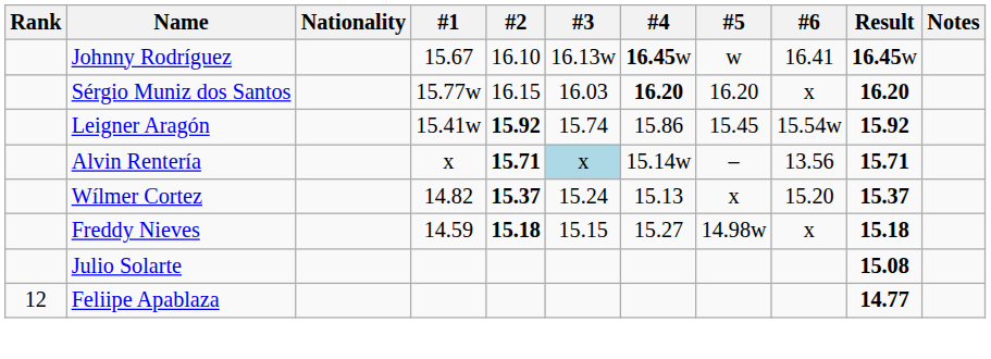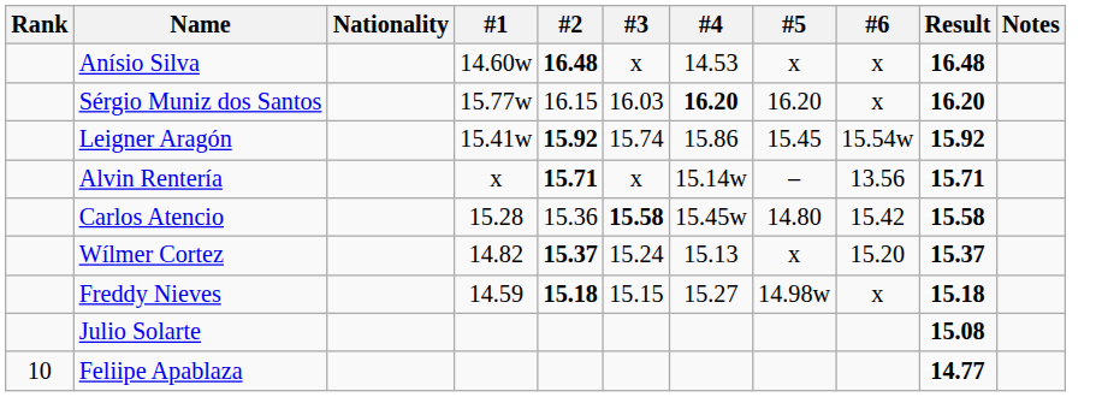 <table class="wikitable sortable" style="text-align:center">
 <tr>
 <th>Rank</th>
 <th>Name</th>
 <th>Nationality</th>
 <th>#1</th>
 <th>#2</th>
 <th>#3</th>
 <th>#4</th>
 <th>#5</th>
 <th>#6</th>
 <th>Result</th>
 <th>Notes</th>
 </tr>
 <tr>
 <td></td>
-<td align=left><a href='#'>Johnny Rodríguez</a></td>
+<td align=left><a href='#'>Anísio Silva</a></td>
 <td align=left></td>
-<td>15.67</td>
-<td>16.10</td>
-<td>16.13w</td>
-<td><strong>16.45</strong>w</td>
-<td>w</td>
-<td>16.41</td>
-<td><strong>16.45</strong>w</td>
+<td>14.60w</td>
+<td><strong>16.48</strong></td>
+<td>x</td>
+<td>14.53</td>
+<td>x</td>
+<td>x</td>
+<td><strong>16.48</strong></td>
 <td></td>
 </tr>
 <tr>
 <td></td>
 <td align=left><a href='#'>Sérgio Muniz dos Santos</a></td>
 <td align=left></td>
 <td>15.77w</td>
 <td>16.15</td>
 <td>16.03</td>
 <td><strong>16.20</strong></td>
 <td>16.20</td>
 <td>x</td>
 <td><strong>16.20</strong></td>
 <td></td>
 </tr>
 <tr>
 <td></td>
 <td align=left><a href='#'>Leigner Aragón</a></td>
 <td align=left></td>
 <td>15.41w</td>
 <td><strong>15.92</strong></td>
 <td>15.74</td>
 <td>15.86</td>
 <td>15.45</td>
 <td>15.54w</td>
 <td><strong>15.92</strong></td>
 <td></td>
 </tr>
 <tr>
 <td></td>
 <td align=left><a href='#'>Alvin Rentería</a></td>
 <td align=left></td>
 <td>x</td>
 <td><strong>15.71</strong></td>
-<td style="background: lightblue;">x</td>
+<td>x</td>
 <td>15.14w</td>
 <td>–</td>
 <td>13.56</td>
 <td><strong>15.71</strong></td>
+<td></td>
+</tr>
+<tr>
+<td></td>
+<td align=left><a href='#'>Carlos Atencio</a></td>
+<td align=left></td>
+<td>15.28</td>
+<td>15.36</td>
+<td><strong>15.58</strong></td>
+<td>15.45w</td>
+<td>14.80</td>
+<td>15.42</td>
+<td><strong>15.58</strong></td>
 <td></td>
 </tr>
 <tr>
 <td></td>
 <td align=left><a href='#'>Wílmer Cortez</a></td>
 <td align=left></td>
 <td>14.82</td>
 <td><strong>15.37</strong></td>
 <td>15.24</td>
 <td>15.13</td>
 <td>x</td>
 <td>15.20</td>
 <td><strong>15.37</strong></td>
 <td></td>
 </tr>
 <tr>
 <td></td>
 <td align=left><a href='#'>Freddy Nieves</a></td>
 <td align=left></td>
 <td>14.59</td>
 <td><strong>15.18</strong></td>
 <td>15.15</td>
 <td>15.27</td>
 <td>14.98w</td>
 <td>x</td>
 <td><strong>15.18</strong></td>
 <td></td>
 </tr>
 <tr>
 <td></td>
 <td align=left><a href='#'>Julio Solarte</a></td>
 <td align=left></td>
 <td></td>
 <td></td>
 <td></td>
 <td></td>
 <td></td>
 <td></td>
 <td><strong>15.08</strong></td>
 <td></td>
 </tr>
 <tr>
-<td>12</td>
+<td>10</td>
 <td align=left><a href='#'>Feliipe Apablaza</a></td>
 <td align=left></td>
 <td></td>
 <td></td>
 <td></td>
 <td></td>
 <td></td>
 <td></td>
 <td><strong>14.77</strong></td>
 <td></td>
 </tr>
 </table>
